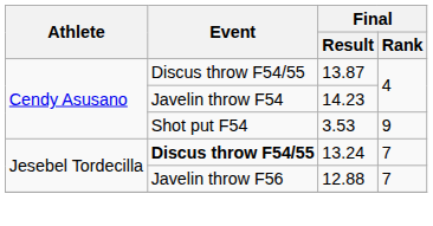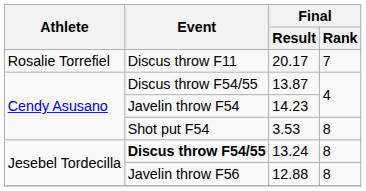 <table class=wikitable style="font-size:95%" style="text-align:center">
 <tr>
 <th rowspan=2>Athlete</th>
 <th rowspan=2>Event</th>
 <th colspan=2>Final</th>
 </tr>
 <tr>
 <th>Result</th>
 <th>Rank</th>
+</tr>
+<tr>
+<td align=left>Rosalie Torrefiel</td>
+<td align=left>Discus throw F11</td>
+<td>20.17 </td>
+<td>7</td>
 </tr>
 <tr>
 <td align=left rowspan=3><a href='#'>Cendy Asusano</a></td>
 <td align=left>Discus throw F54/55</td>
 <td>13.87 </td>
 <td rowspan=2>4</td>
 </tr>
 <tr>
 <td align=left>Javelin throw F54</td>
 <td>14.23</td>
 </tr>
 <tr>
 <td align=left>Shot put F54</td>
 <td>3.53</td>
-<td>9</td>
+<td>8</td>
 </tr>
 <tr>
 <td align=left rowspan=2>Jesebel Tordecilla</td>
 <td align=left><strong>Discus throw F54/55</strong></td>
 <td>13.24</td>
-<td>7</td>
+<td>8</td>
 </tr>
 <tr>
 <td align=left>Javelin throw F56</td>
 <td>12.88</td>
-<td>7</td>
+<td>8</td>
 </tr>
 <tr>
 </tr>
 </table>
